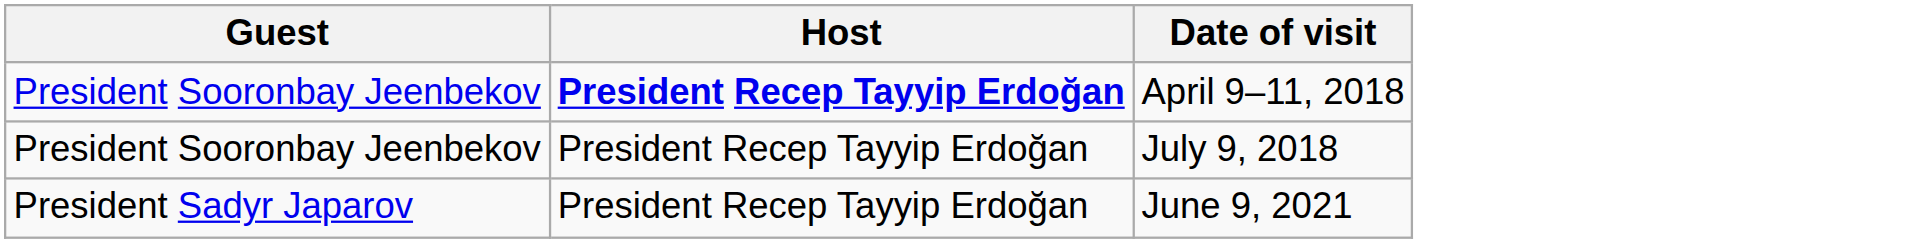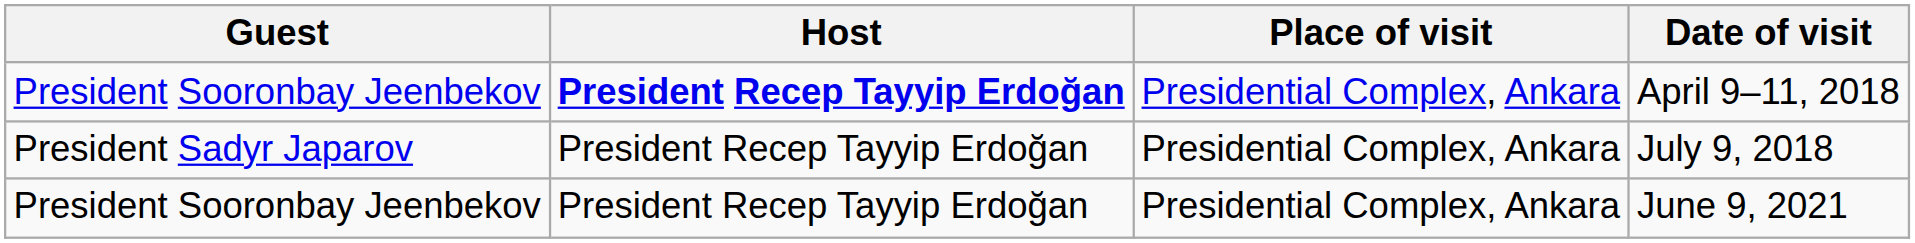 <table class="wikitable" border="1">
 <tr>
 <th>Guest</th>
 <th>Host</th>
+<th>Place of visit</th>
 <th>Date of visit</th>
 </tr>
 <tr>
 <td> <a href='#'>President</a> <a href='#'>Sooronbay Jeenbekov</a></td>
 <td><strong> <a href='#'>President</a> <a href='#'>Recep Tayyip Erdoğan</a></strong></td>
+<td><a href='#'>Presidential Complex</a>, <a href='#'>Ankara</a></td>
 <td>April 9–11, 2018</td>
+</tr>
+<tr>
+<td> President <a href='#'>Sadyr Japarov</a></td>
+<td> President Recep Tayyip Erdoğan</td>
+<td>Presidential Complex, Ankara</td>
+<td>July 9, 2018</td>
 </tr>
 <tr>
 <td> President Sooronbay Jeenbekov</td>
 <td> President Recep Tayyip Erdoğan</td>
-<td>July 9, 2018</td>
-</tr>
-<tr>
-<td> President <a href='#'>Sadyr Japarov</a></td>
-<td> President Recep Tayyip Erdoğan</td>
+<td>Presidential Complex, Ankara</td>
 <td>June 9, 2021</td>
 </tr>
 </table>
